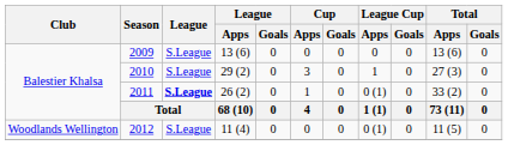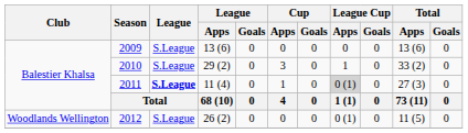 <table class="wikitable" style="text-align:center;">
 <tr>
 <th rowspan="2">Club</th>
 <th rowspan="2">Season</th>
 <th rowspan="2">League</th>
 <th colspan="2">League</th>
 <th colspan="2">Cup</th>
 <th colspan="2">League Cup</th>
 <th colspan="2">Total</th>
 </tr>
 <tr>
 <th>Apps</th>
 <th>Goals</th>
 <th>Apps</th>
 <th>Goals</th>
 <th>Apps</th>
 <th>Goals</th>
 <th>Apps</th>
 <th>Goals</th>
 </tr>
 <tr>
 <td rowspan="4"><a href='#'>Balestier Khalsa</a></td>
 <td><a href='#'>2009</a></td>
 <td><a href='#'>S.League</a></td>
 <td>13 (6)</td>
 <td>0</td>
 <td>0</td>
 <td>0</td>
 <td>0</td>
 <td>0</td>
 <td>13 (6)</td>
 <td>0</td>
 </tr>
 <tr>
 <td><a href='#'>2010</a></td>
 <td><a href='#'>S.League</a></td>
 <td>29 (2)</td>
 <td>0</td>
 <td>3</td>
 <td>0</td>
 <td>1</td>
 <td>0</td>
-<td>27 (3)</td>
+<td>33 (2)</td>
 <td>0</td>
 </tr>
 <tr>
 <td><a href='#'>2011</a></td>
 <td><strong><a href='#'>S.League</a></strong></td>
-<td>26 (2)</td>
+<td>11 (4)</td>
 <td>0</td>
 <td>1</td>
 <td>0</td>
-<td>0 (1)</td>
+<td style="background: lightgrey;">0 (1)</td>
 <td>0</td>
-<td>33 (2)</td>
+<td>27 (3)</td>
 <td>0</td>
 </tr>
 <tr>
 <th colspan="2">Total</th>
 <th>68 (10)</th>
 <th>0</th>
 <th>4</th>
 <th>0</th>
 <th>1 (1)</th>
 <th>0</th>
 <th>73 (11)</th>
 <th>0</th>
 </tr>
 <tr>
 <td rowspan="1"><a href='#'>Woodlands Wellington</a></td>
 <td><a href='#'>2012</a></td>
 <td><a href='#'>S.League</a></td>
-<td>11 (4)</td>
+<td>26 (2)</td>
 <td>0</td>
 <td>0</td>
 <td>0</td>
 <td>0 (1)</td>
 <td>0</td>
 <td>11 (5)</td>
 <td>0</td>
 </tr>
 <tr>
 </tr>
 </table>
